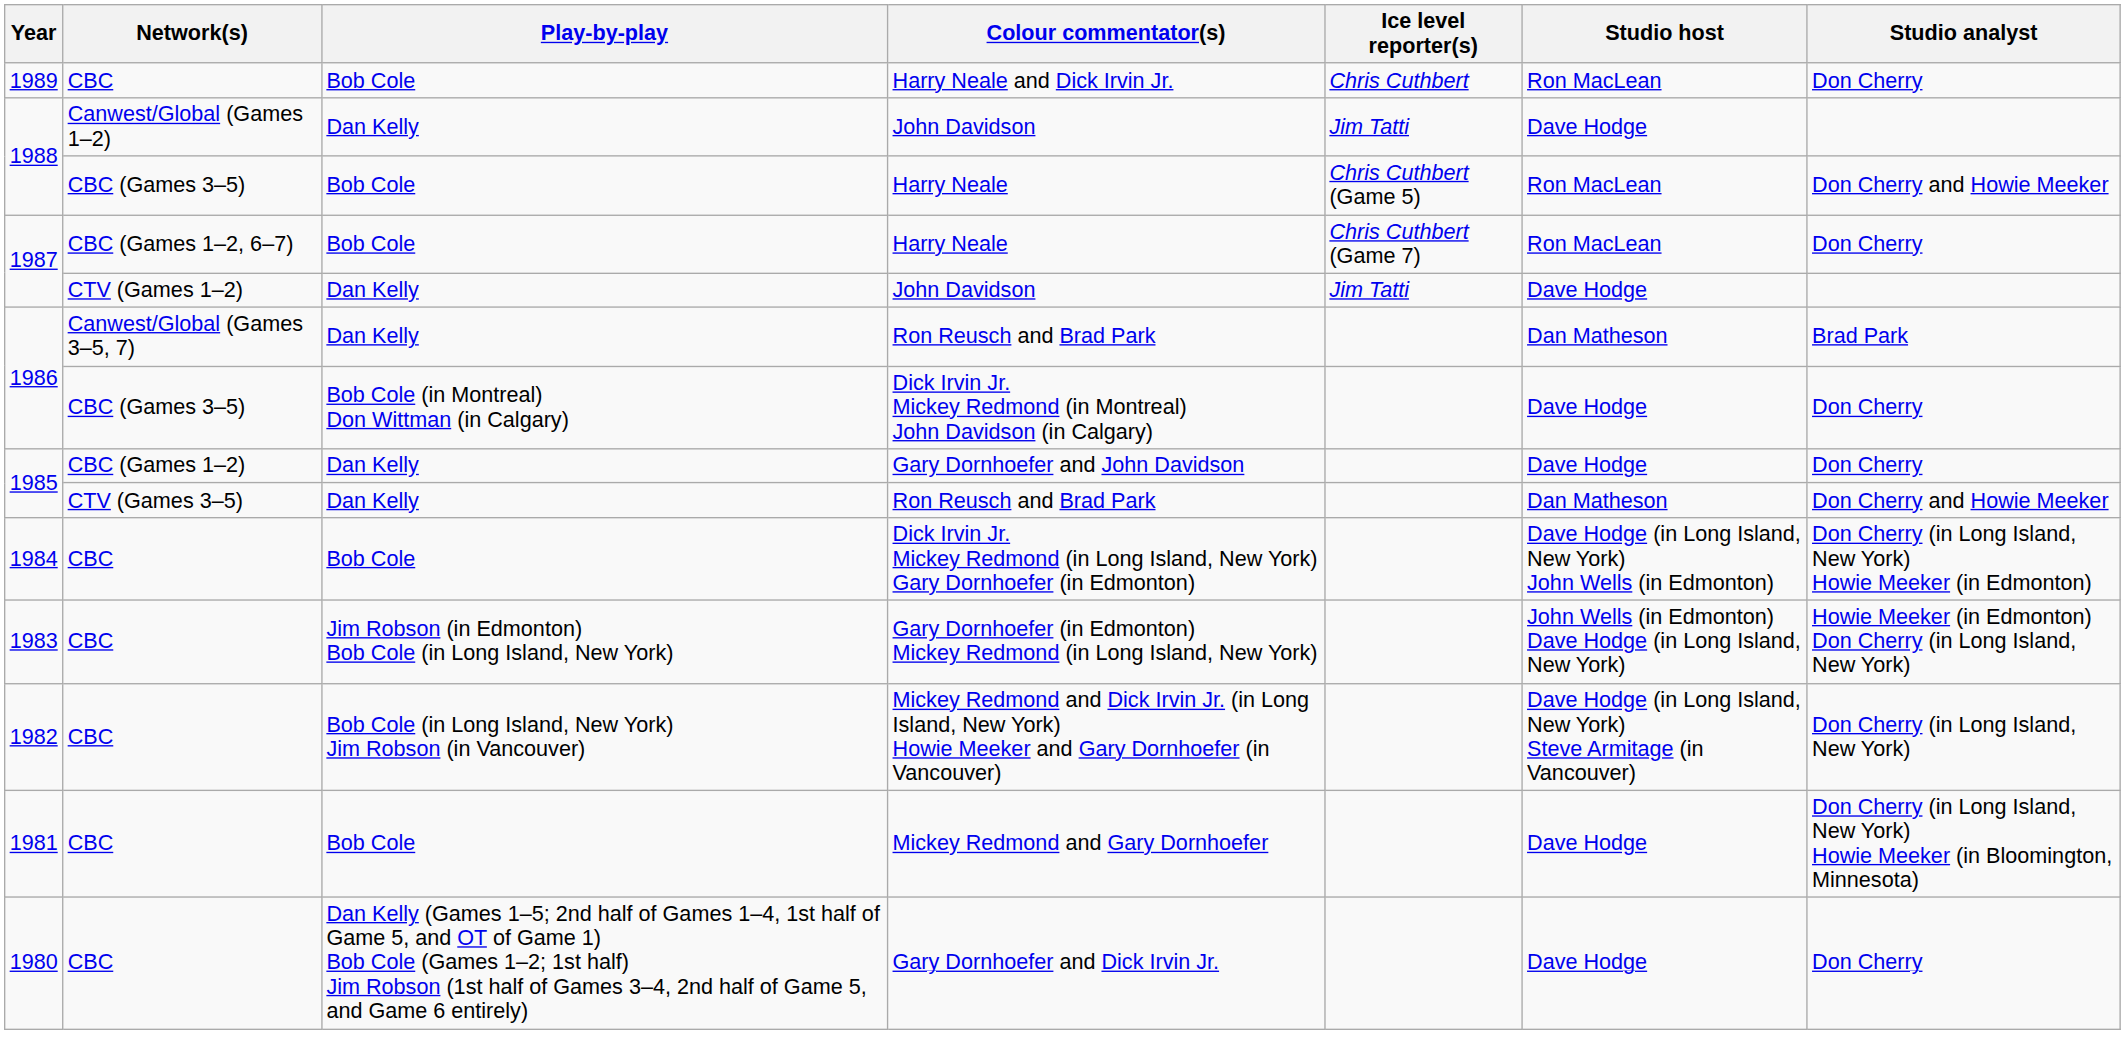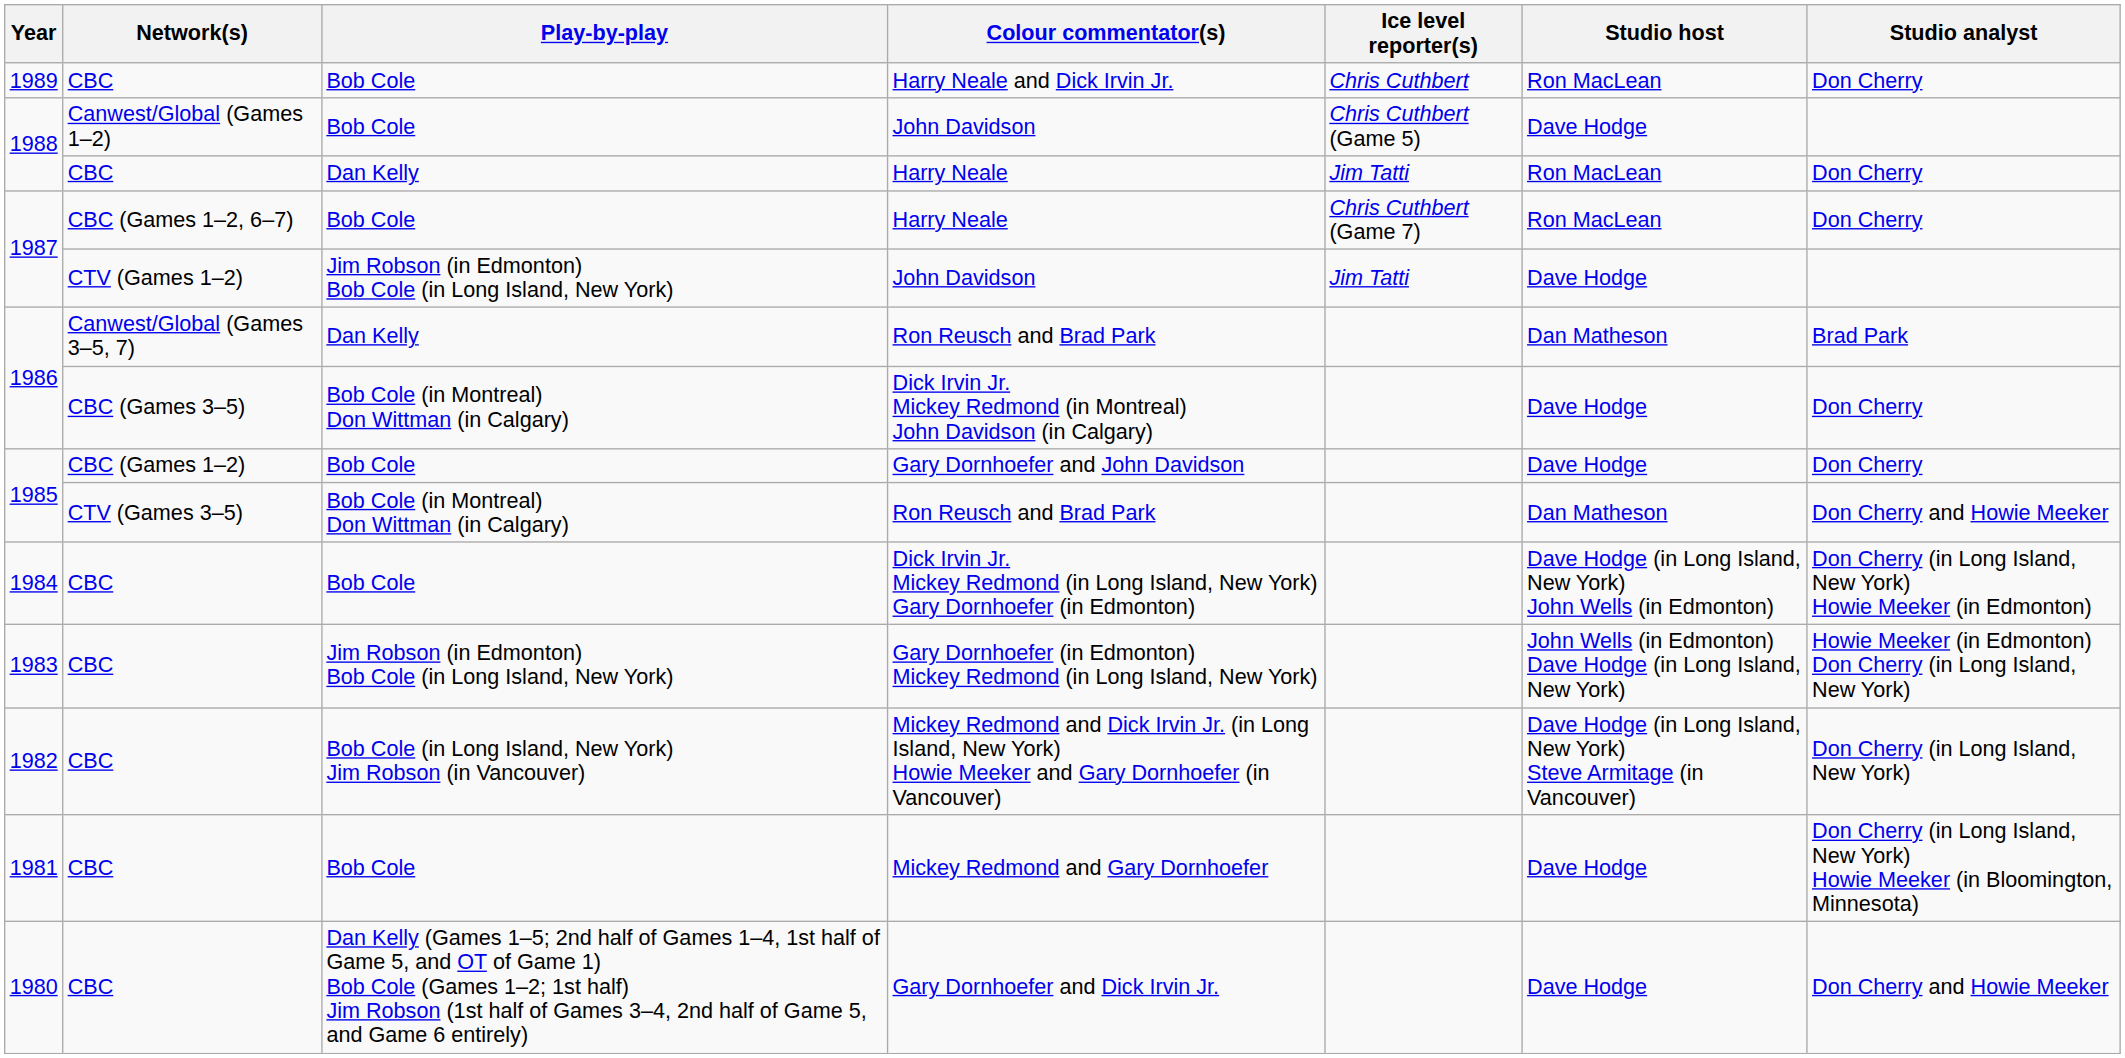 <table class="wikitable">
 <tr>
 <th>Year</th>
 <th>Network(s)</th>
 <th><a href='#'>Play-by-play</a></th>
 <th><a href='#'>Colour commentator</a>(s)</th>
 <th>Ice level reporter(s)</th>
 <th>Studio host</th>
 <th>Studio analyst</th>
 </tr>
 <tr>
 <td><a href='#'>1989</a></td>
 <td><a href='#'>CBC</a></td>
 <td><a href='#'>Bob Cole</a></td>
 <td><a href='#'>Harry Neale</a> and <a href='#'>Dick Irvin Jr.</a></td>
 <td><em><a href='#'>Chris Cuthbert</a></em></td>
 <td><a href='#'>Ron MacLean</a></td>
 <td><a href='#'>Don Cherry</a></td>
 </tr>
 <tr>
 <td rowspan="2"><a href='#'>1988</a></td>
 <td><a href='#'>Canwest/Global</a> (Games 1–2)</td>
-<td><a href='#'>Dan Kelly</a></td>
+<td><a href='#'>Bob Cole</a></td>
 <td><a href='#'>John Davidson</a></td>
-<td><em><a href='#'>Jim Tatti</a></em></td>
+<td><em><a href='#'>Chris Cuthbert</a></em> (Game 5)</td>
 <td><a href='#'>Dave Hodge</a></td>
 </tr>
 <tr>
-<td><a href='#'>CBC</a> (Games 3–5)</td>
-<td><a href='#'>Bob Cole</a></td>
+<td><a href='#'>CBC</a></td>
+<td><a href='#'>Dan Kelly</a></td>
 <td><a href='#'>Harry Neale</a></td>
-<td><em><a href='#'>Chris Cuthbert</a></em> (Game 5)</td>
+<td><em><a href='#'>Jim Tatti</a></em></td>
 <td><a href='#'>Ron MacLean</a></td>
-<td><a href='#'>Don Cherry</a> and <a href='#'>Howie Meeker</a></td>
+<td><a href='#'>Don Cherry</a></td>
 </tr>
 <tr>
 <td rowspan="2"><a href='#'>1987</a></td>
 <td><a href='#'>CBC</a> (Games 1–2, 6–7)</td>
 <td><a href='#'>Bob Cole</a></td>
 <td><a href='#'>Harry Neale</a></td>
 <td><em><a href='#'>Chris Cuthbert</a></em> (Game 7)</td>
 <td><a href='#'>Ron MacLean</a></td>
 <td><a href='#'>Don Cherry</a></td>
 </tr>
 <tr>
 <td><a href='#'>CTV</a> (Games 1–2)</td>
-<td><a href='#'>Dan Kelly</a></td>
+<td><a href='#'>Jim Robson</a> (in Edmonton)<br><a href='#'>Bob Cole</a> (in Long Island, New York)</td>
 <td><a href='#'>John Davidson</a></td>
 <td><em><a href='#'>Jim Tatti</a></em></td>
 <td><a href='#'>Dave Hodge</a></td>
 </tr>
 <tr>
 <td rowspan="2"><a href='#'>1986</a></td>
 <td><a href='#'>Canwest/Global</a> (Games 3–5, 7)</td>
 <td><a href='#'>Dan Kelly</a></td>
 <td><a href='#'>Ron Reusch</a> and <a href='#'>Brad Park</a></td>
 <td></td>
 <td><a href='#'>Dan Matheson</a></td>
 <td><a href='#'>Brad Park</a></td>
 </tr>
 <tr>
 <td><a href='#'>CBC</a> (Games 3–5)</td>
 <td><a href='#'>Bob Cole</a> (in Montreal)<br><a href='#'>Don Wittman</a> (in Calgary)</td>
 <td><a href='#'>Dick Irvin Jr.</a><br><a href='#'>Mickey Redmond</a> (in Montreal)<br><a href='#'>John Davidson</a> (in Calgary)</td>
 <td></td>
 <td><a href='#'>Dave Hodge</a></td>
 <td><a href='#'>Don Cherry</a></td>
 </tr>
 <tr>
 <td rowspan="2"><a href='#'>1985</a></td>
 <td><a href='#'>CBC</a> (Games 1–2)</td>
-<td><a href='#'>Dan Kelly</a></td>
+<td><a href='#'>Bob Cole</a></td>
 <td><a href='#'>Gary Dornhoefer</a> and <a href='#'>John Davidson</a></td>
 <td></td>
 <td><a href='#'>Dave Hodge</a></td>
 <td><a href='#'>Don Cherry</a></td>
 </tr>
 <tr>
 <td><a href='#'>CTV</a> (Games 3–5)</td>
-<td><a href='#'>Dan Kelly</a></td>
+<td><a href='#'>Bob Cole</a> (in Montreal)<br><a href='#'>Don Wittman</a> (in Calgary)</td>
 <td><a href='#'>Ron Reusch</a> and <a href='#'>Brad Park</a></td>
 <td></td>
 <td><a href='#'>Dan Matheson</a></td>
 <td><a href='#'>Don Cherry</a> and <a href='#'>Howie Meeker</a></td>
 </tr>
 <tr>
 <td><a href='#'>1984</a></td>
 <td><a href='#'>CBC</a></td>
 <td><a href='#'>Bob Cole</a></td>
 <td><a href='#'>Dick Irvin Jr.</a><br><a href='#'>Mickey Redmond</a> (in Long Island, New York)<br><a href='#'>Gary Dornhoefer</a> (in Edmonton)</td>
 <td></td>
 <td><a href='#'>Dave Hodge</a> (in Long Island, New York)<br><a href='#'>John Wells</a> (in Edmonton)</td>
 <td><a href='#'>Don Cherry</a> (in Long Island, New York)<br><a href='#'>Howie Meeker</a> (in Edmonton)</td>
 </tr>
 <tr>
 <td><a href='#'>1983</a></td>
 <td><a href='#'>CBC</a></td>
 <td><a href='#'>Jim Robson</a> (in Edmonton)<br><a href='#'>Bob Cole</a> (in Long Island, New York)</td>
 <td><a href='#'>Gary Dornhoefer</a> (in Edmonton)<br><a href='#'>Mickey Redmond</a> (in Long Island, New York)</td>
 <td></td>
 <td><a href='#'>John Wells</a> (in Edmonton)<br><a href='#'>Dave Hodge</a> (in Long Island, New York)</td>
 <td><a href='#'>Howie Meeker</a> (in Edmonton)<br><a href='#'>Don Cherry</a> (in Long Island, New York)</td>
 </tr>
 <tr>
 <td><a href='#'>1982</a></td>
 <td><a href='#'>CBC</a></td>
 <td><a href='#'>Bob Cole</a> (in Long Island, New York)<br><a href='#'>Jim Robson</a> (in Vancouver)</td>
 <td><a href='#'>Mickey Redmond</a> and <a href='#'>Dick Irvin Jr.</a> (in Long Island, New York)<br><a href='#'>Howie Meeker</a> and <a href='#'>Gary Dornhoefer</a> (in Vancouver)</td>
 <td></td>
 <td><a href='#'>Dave Hodge</a> (in Long Island, New York)<br><a href='#'>Steve Armitage</a> (in Vancouver)</td>
 <td><a href='#'>Don Cherry</a> (in Long Island, New York)</td>
 </tr>
 <tr>
 <td><a href='#'>1981</a></td>
 <td><a href='#'>CBC</a></td>
 <td><a href='#'>Bob Cole</a></td>
 <td><a href='#'>Mickey Redmond</a> and <a href='#'>Gary Dornhoefer</a></td>
 <td></td>
 <td><a href='#'>Dave Hodge</a></td>
 <td><a href='#'>Don Cherry</a> (in Long Island, New York)<br><a href='#'>Howie Meeker</a> (in Bloomington, Minnesota)</td>
 </tr>
 <tr>
 <td><a href='#'>1980</a></td>
 <td><a href='#'>CBC</a></td>
 <td><a href='#'>Dan Kelly</a> (Games 1–5; 2nd half of Games 1–4, 1st half of Game 5, and <a href='#'>OT</a> of Game 1)<br><a href='#'>Bob Cole</a> (Games 1–2; 1st half)<br><a href='#'>Jim Robson</a> (1st half of Games 3–4, 2nd half of Game 5, and Game 6 entirely)</td>
 <td><a href='#'>Gary Dornhoefer</a> and <a href='#'>Dick Irvin Jr.</a></td>
 <td></td>
 <td><a href='#'>Dave Hodge</a></td>
-<td><a href='#'>Don Cherry</a></td>
+<td><a href='#'>Don Cherry</a> and <a href='#'>Howie Meeker</a></td>
 </tr>
 </table>
